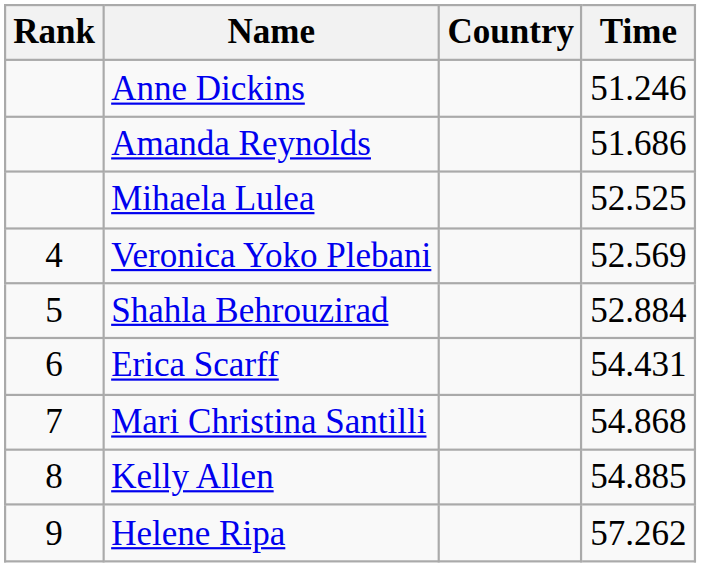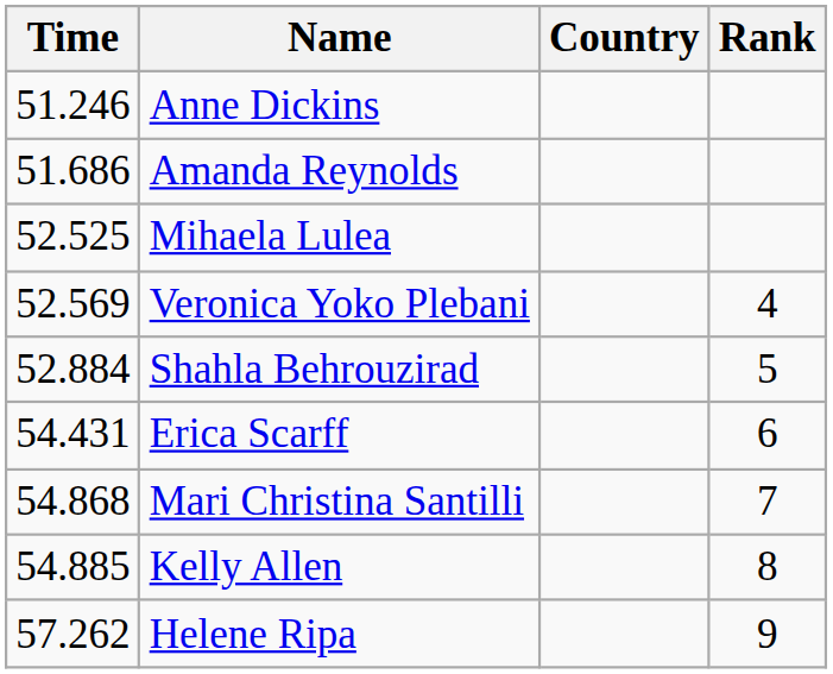 <table class="wikitable" style="text-align:center">
 <tr>
-<th>Rank</th>
+<th>Time</th>
 <th>Name</th>
 <th>Country</th>
-<th>Time</th>
+<th>Rank</th>
 </tr>
 <tr>
-<td></td>
+<td>51.246</td>
 <td align="left"><a href='#'>Anne Dickins</a></td>
 <td align="left"></td>
-<td>51.246</td>
+<td></td>
 </tr>
 <tr>
-<td></td>
+<td>51.686</td>
 <td align="left"><a href='#'>Amanda Reynolds</a></td>
 <td align="left"></td>
-<td>51.686</td>
+<td></td>
 </tr>
 <tr>
-<td></td>
+<td>52.525</td>
 <td align="left"><a href='#'>Mihaela Lulea</a></td>
 <td align="left"></td>
-<td>52.525</td>
+<td></td>
 </tr>
 <tr>
-<td>4</td>
+<td>52.569</td>
 <td align="left"><a href='#'>Veronica Yoko Plebani</a></td>
 <td align="left"></td>
-<td>52.569</td>
+<td>4</td>
 </tr>
 <tr>
-<td>5</td>
+<td>52.884</td>
 <td align="left"><a href='#'>Shahla Behrouzirad</a></td>
 <td align="left"></td>
-<td>52.884</td>
+<td>5</td>
 </tr>
 <tr>
-<td>6</td>
+<td>54.431</td>
 <td align="left"><a href='#'>Erica Scarff</a></td>
 <td align="left"></td>
-<td>54.431</td>
+<td>6</td>
 </tr>
 <tr>
-<td>7</td>
+<td>54.868</td>
 <td align="left"><a href='#'>Mari Christina Santilli</a></td>
 <td align="left"></td>
-<td>54.868</td>
+<td>7</td>
 </tr>
 <tr>
-<td>8</td>
+<td>54.885</td>
 <td align="left"><a href='#'>Kelly Allen</a></td>
 <td align="left"></td>
-<td>54.885</td>
+<td>8</td>
 </tr>
 <tr>
-<td>9</td>
+<td>57.262</td>
 <td align="left"><a href='#'>Helene Ripa</a></td>
 <td align="left"></td>
-<td>57.262</td>
+<td>9</td>
 </tr>
 </table>
